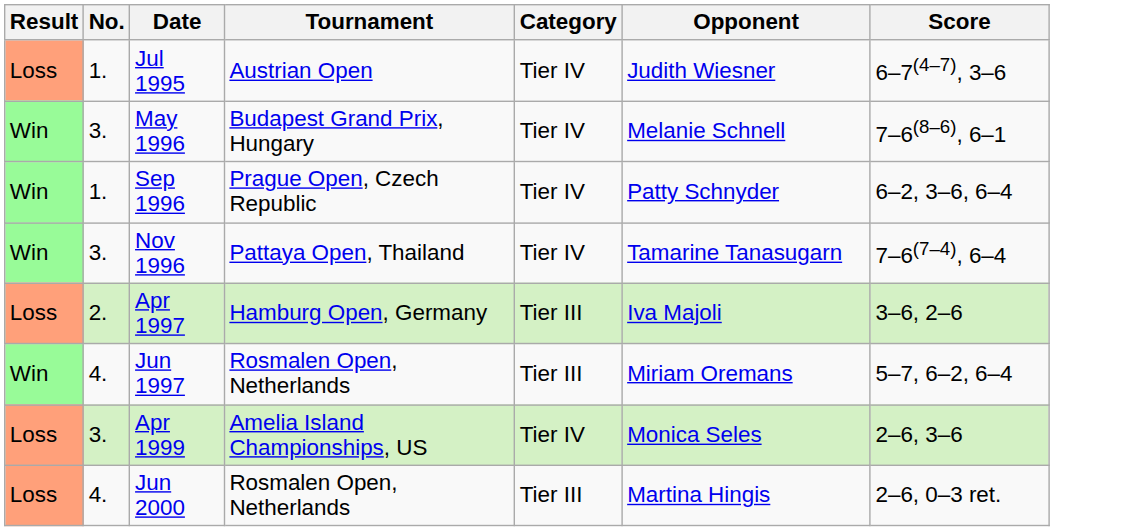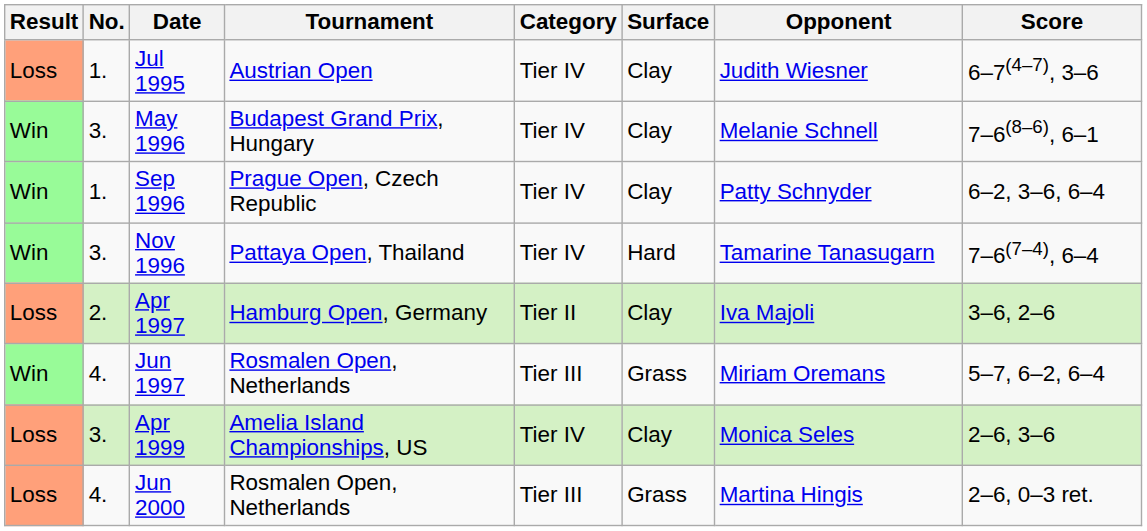 <table class="sortable wikitable">
 <tr>
 <th style="width:40px">Result</th>
 <th style="width:20px" class="unsortable">No.</th>
 <th style="width:60px">Date</th>
 <th style="width:200px">Tournament</th>
 <th style="width:60px">Category</th>
+<th style="width:50px">Surface</th>
 <th style="width:170px">Opponent</th>
 <th style="width:120px" class="unsortable">Score</th>
 </tr>
 <tr>
 <td style="background:#ffa07a;">Loss</td>
 <td>1.</td>
 <td><a href='#'>Jul 1995</a></td>
 <td><a href='#'>Austrian Open</a></td>
 <td>Tier IV</td>
+<td>Clay</td>
 <td> <a href='#'>Judith Wiesner</a></td>
 <td>6–7<sup>(4–7)</sup>, 3–6</td>
 </tr>
 <tr>
 <td style="background:#98fb98;">Win</td>
 <td>3.</td>
 <td><a href='#'>May 1996</a></td>
 <td><a href='#'>Budapest Grand Prix</a>, Hungary</td>
 <td>Tier IV</td>
+<td>Clay</td>
 <td> <a href='#'>Melanie Schnell</a></td>
 <td>7–6<sup>(8–6)</sup>, 6–1</td>
 </tr>
 <tr>
 <td style="background:#98fb98;">Win</td>
 <td>1.</td>
 <td><a href='#'>Sep 1996</a></td>
 <td><a href='#'>Prague Open</a>, Czech Republic</td>
 <td>Tier IV</td>
+<td>Clay</td>
 <td> <a href='#'>Patty Schnyder</a></td>
 <td>6–2, 3–6, 6–4</td>
 </tr>
 <tr>
 <td style="background:#98fb98;">Win</td>
 <td>3.</td>
 <td><a href='#'>Nov 1996</a></td>
 <td><a href='#'>Pattaya Open</a>, Thailand</td>
 <td>Tier IV</td>
+<td>Hard</td>
 <td> <a href='#'>Tamarine Tanasugarn</a></td>
 <td>7–6<sup>(7–4)</sup>, 6–4</td>
 </tr>
 <tr style="background:#d4f1c5;">
 <td style="background:#ffa07a;">Loss</td>
 <td>2.</td>
 <td><a href='#'>Apr 1997</a></td>
 <td><a href='#'>Hamburg Open</a>, Germany</td>
-<td>Tier III</td>
+<td>Tier II</td>
+<td>Clay</td>
 <td> <a href='#'>Iva Majoli</a></td>
 <td>3–6, 2–6</td>
 </tr>
 <tr>
 <td style="background:#98fb98;">Win</td>
 <td>4.</td>
 <td><a href='#'>Jun 1997</a></td>
 <td><a href='#'>Rosmalen Open</a>, Netherlands</td>
 <td>Tier III</td>
+<td>Grass</td>
 <td> <a href='#'>Miriam Oremans</a></td>
 <td>5–7, 6–2, 6–4</td>
 </tr>
 <tr style="background:#d4f1c5;">
 <td style="background:#ffa07a;">Loss</td>
 <td>3.</td>
 <td><a href='#'>Apr 1999</a></td>
 <td><a href='#'>Amelia Island Championships</a>, US</td>
 <td>Tier IV</td>
+<td>Clay</td>
 <td> <a href='#'>Monica Seles</a></td>
 <td>2–6, 3–6</td>
 </tr>
 <tr>
 <td style="background:#ffa07a;">Loss</td>
 <td>4.</td>
 <td><a href='#'>Jun 2000</a></td>
 <td>Rosmalen Open, Netherlands</td>
 <td>Tier III</td>
+<td>Grass</td>
 <td> <a href='#'>Martina Hingis</a></td>
 <td>2–6, 0–3 ret.</td>
 </tr>
 </table>
